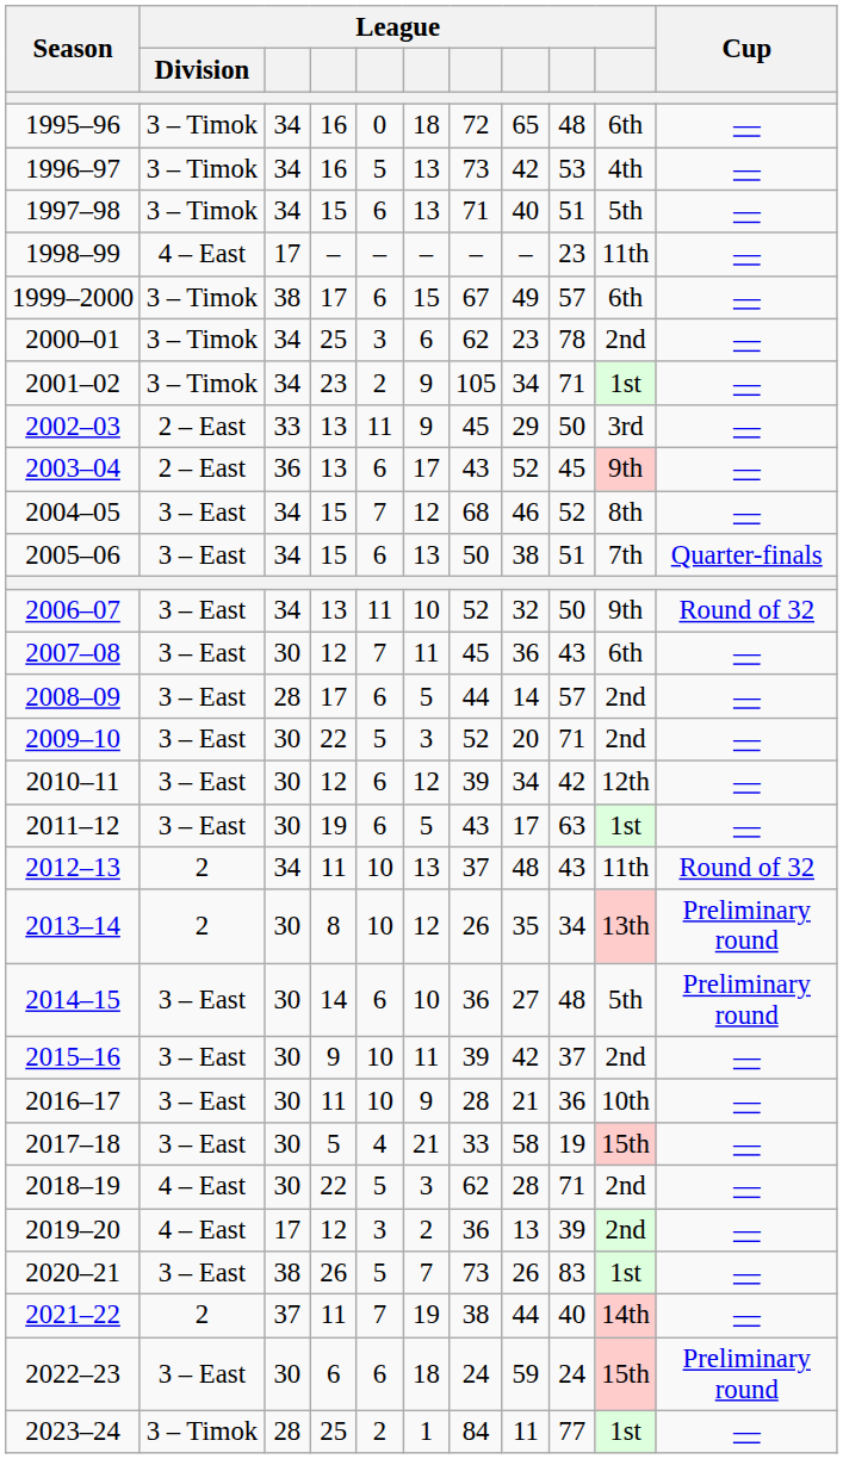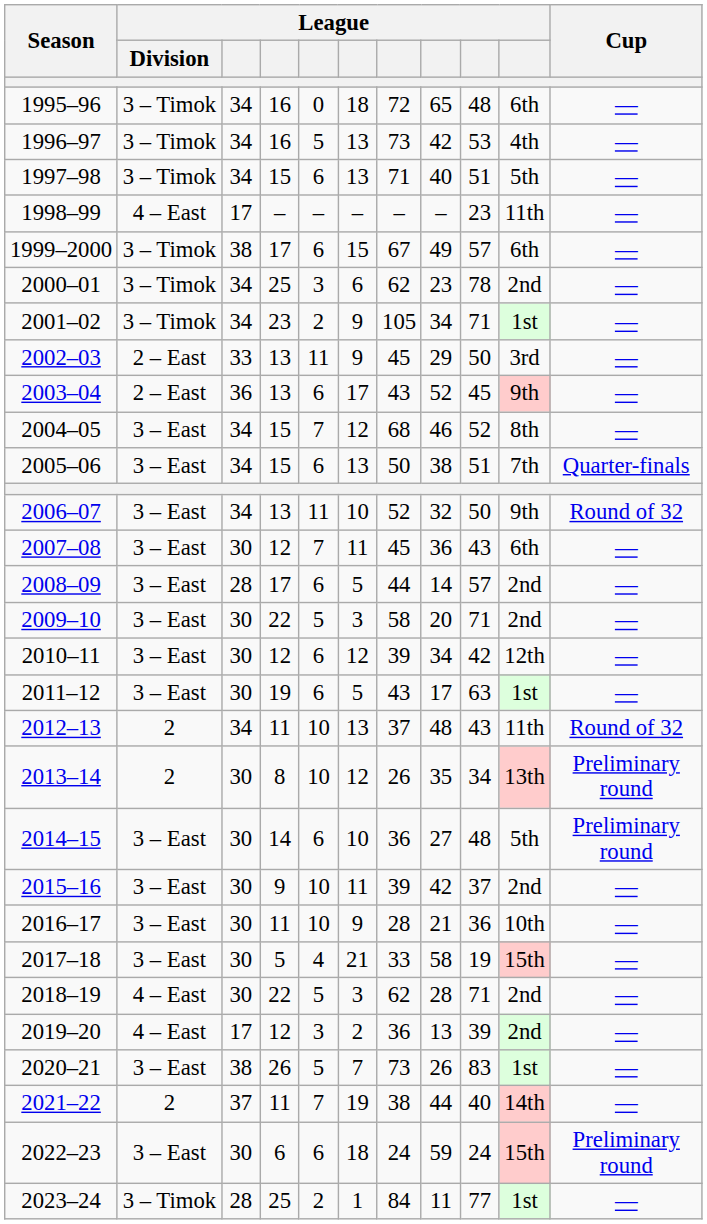 <table class="wikitable sortable" style="text-align:center">
 <tr>
 <th rowspan="2">Season</th>
 <th colspan="9">League</th>
 <th rowspan="2" width="100">Cup</th>
 </tr>
 <tr>
 <th>Division</th>
 <th width="20"></th>
 <th width="20"></th>
 <th width="20"></th>
 <th width="20"></th>
 <th width="20"></th>
 <th width="20"></th>
 <th width="20"></th>
 <th width="20"></th>
 </tr>
 <tr>
 <th colspan="11"></th>
 </tr>
 <tr>
 <td>1995–96</td>
 <td>3 – Timok</td>
 <td>34</td>
 <td>16</td>
 <td>0</td>
 <td>18</td>
 <td>72</td>
 <td>65</td>
 <td>48</td>
 <td>6th</td>
 <td><a href='#'>—</a></td>
 </tr>
 <tr>
 <td>1996–97</td>
 <td>3 – Timok</td>
 <td>34</td>
 <td>16</td>
 <td>5</td>
 <td>13</td>
 <td>73</td>
 <td>42</td>
 <td>53</td>
 <td>4th</td>
 <td><a href='#'>—</a></td>
 </tr>
 <tr>
 <td>1997–98</td>
 <td>3 – Timok</td>
 <td>34</td>
 <td>15</td>
 <td>6</td>
 <td>13</td>
 <td>71</td>
 <td>40</td>
 <td>51</td>
 <td>5th</td>
 <td><a href='#'>—</a></td>
 </tr>
 <tr>
 <td>1998–99</td>
 <td>4 – East</td>
 <td>17</td>
 <td>–</td>
 <td>–</td>
 <td>–</td>
 <td>–</td>
 <td>–</td>
 <td>23</td>
 <td>11th</td>
 <td><a href='#'>—</a></td>
 </tr>
 <tr>
 <td>1999–2000</td>
 <td>3 – Timok</td>
 <td>38</td>
 <td>17</td>
 <td>6</td>
 <td>15</td>
 <td>67</td>
 <td>49</td>
 <td>57</td>
 <td>6th</td>
 <td><a href='#'>—</a></td>
 </tr>
 <tr>
 <td>2000–01</td>
 <td>3 – Timok</td>
 <td>34</td>
 <td>25</td>
 <td>3</td>
 <td>6</td>
 <td>62</td>
 <td>23</td>
 <td>78</td>
 <td>2nd</td>
 <td><a href='#'>—</a></td>
 </tr>
 <tr>
 <td>2001–02</td>
 <td>3 – Timok</td>
 <td>34</td>
 <td>23</td>
 <td>2</td>
 <td>9</td>
 <td>105</td>
 <td>34</td>
 <td>71</td>
 <td style="background-color:#DFD">1st</td>
 <td><a href='#'>—</a></td>
 </tr>
 <tr>
 <td><a href='#'>2002–03</a></td>
 <td>2 – East</td>
 <td>33</td>
 <td>13</td>
 <td>11</td>
 <td>9</td>
 <td>45</td>
 <td>29</td>
 <td>50</td>
 <td>3rd</td>
 <td><a href='#'>—</a></td>
 </tr>
 <tr>
 <td><a href='#'>2003–04</a></td>
 <td>2 – East</td>
 <td>36</td>
 <td>13</td>
 <td>6</td>
 <td>17</td>
 <td>43</td>
 <td>52</td>
 <td>45</td>
 <td style="background-color:#FCC">9th</td>
 <td><a href='#'>—</a></td>
 </tr>
 <tr>
 <td>2004–05</td>
 <td>3 – East</td>
 <td>34</td>
 <td>15</td>
 <td>7</td>
 <td>12</td>
 <td>68</td>
 <td>46</td>
 <td>52</td>
 <td>8th</td>
 <td><a href='#'>—</a></td>
 </tr>
 <tr>
 <td>2005–06</td>
 <td>3 – East</td>
 <td>34</td>
 <td>15</td>
 <td>6</td>
 <td>13</td>
 <td>50</td>
 <td>38</td>
 <td>51</td>
 <td>7th</td>
 <td><a href='#'>Quarter-finals</a></td>
 </tr>
 <tr>
 <th colspan="11"></th>
 </tr>
 <tr>
 <td><a href='#'>2006–07</a></td>
 <td>3 – East</td>
 <td>34</td>
 <td>13</td>
 <td>11</td>
 <td>10</td>
 <td>52</td>
 <td>32</td>
 <td>50</td>
 <td>9th</td>
 <td><a href='#'>Round of 32</a></td>
 </tr>
 <tr>
 <td><a href='#'>2007–08</a></td>
 <td>3 – East</td>
 <td>30</td>
 <td>12</td>
 <td>7</td>
 <td>11</td>
 <td>45</td>
 <td>36</td>
 <td>43</td>
 <td>6th</td>
 <td><a href='#'>—</a></td>
 </tr>
 <tr>
 <td><a href='#'>2008–09</a></td>
 <td>3 – East</td>
 <td>28</td>
 <td>17</td>
 <td>6</td>
 <td>5</td>
 <td>44</td>
 <td>14</td>
 <td>57</td>
 <td>2nd</td>
 <td><a href='#'>—</a></td>
 </tr>
 <tr>
 <td><a href='#'>2009–10</a></td>
 <td>3 – East</td>
 <td>30</td>
 <td>22</td>
 <td>5</td>
 <td>3</td>
-<td>52</td>
+<td>58</td>
 <td>20</td>
 <td>71</td>
 <td>2nd</td>
 <td><a href='#'>—</a></td>
 </tr>
 <tr>
 <td>2010–11</td>
 <td>3 – East</td>
 <td>30</td>
 <td>12</td>
 <td>6</td>
 <td>12</td>
 <td>39</td>
 <td>34</td>
 <td>42</td>
 <td>12th</td>
 <td><a href='#'>—</a></td>
 </tr>
 <tr>
 <td>2011–12</td>
 <td>3 – East</td>
 <td>30</td>
 <td>19</td>
 <td>6</td>
 <td>5</td>
 <td>43</td>
 <td>17</td>
 <td>63</td>
 <td style="background-color:#DFD">1st</td>
 <td><a href='#'>—</a></td>
 </tr>
 <tr>
 <td><a href='#'>2012–13</a></td>
 <td>2</td>
 <td>34</td>
 <td>11</td>
 <td>10</td>
 <td>13</td>
 <td>37</td>
 <td>48</td>
 <td>43</td>
 <td>11th</td>
 <td><a href='#'>Round of 32</a></td>
 </tr>
 <tr>
 <td><a href='#'>2013–14</a></td>
 <td>2</td>
 <td>30</td>
 <td>8</td>
 <td>10</td>
 <td>12</td>
 <td>26</td>
 <td>35</td>
 <td>34</td>
 <td style="background-color:#FCC">13th</td>
 <td><a href='#'>Preliminary round</a></td>
 </tr>
 <tr>
 <td><a href='#'>2014–15</a></td>
 <td>3 – East</td>
 <td>30</td>
 <td>14</td>
 <td>6</td>
 <td>10</td>
 <td>36</td>
 <td>27</td>
 <td>48</td>
 <td>5th</td>
 <td><a href='#'>Preliminary round</a></td>
 </tr>
 <tr>
 <td><a href='#'>2015–16</a></td>
 <td>3 – East</td>
 <td>30</td>
 <td>9</td>
 <td>10</td>
 <td>11</td>
 <td>39</td>
 <td>42</td>
 <td>37</td>
 <td>2nd</td>
 <td><a href='#'>—</a></td>
 </tr>
 <tr>
 <td>2016–17</td>
 <td>3 – East</td>
 <td>30</td>
 <td>11</td>
 <td>10</td>
 <td>9</td>
 <td>28</td>
 <td>21</td>
 <td>36</td>
 <td>10th</td>
 <td><a href='#'>—</a></td>
 </tr>
 <tr>
 <td>2017–18</td>
 <td>3 – East</td>
 <td>30</td>
 <td>5</td>
 <td>4</td>
 <td>21</td>
 <td>33</td>
 <td>58</td>
 <td>19</td>
 <td style="background-color:#FCC">15th</td>
 <td><a href='#'>—</a></td>
 </tr>
 <tr>
 <td>2018–19</td>
 <td>4 – East</td>
 <td>30</td>
 <td>22</td>
 <td>5</td>
 <td>3</td>
 <td>62</td>
 <td>28</td>
 <td>71</td>
 <td>2nd</td>
 <td><a href='#'>—</a></td>
 </tr>
 <tr>
 <td>2019–20</td>
 <td>4 – East</td>
 <td>17</td>
 <td>12</td>
 <td>3</td>
 <td>2</td>
 <td>36</td>
 <td>13</td>
 <td>39</td>
 <td style="background-color:#DFD">2nd</td>
 <td><a href='#'>—</a></td>
 </tr>
 <tr>
 <td>2020–21</td>
 <td>3 – East</td>
 <td>38</td>
 <td>26</td>
 <td>5</td>
 <td>7</td>
 <td>73</td>
 <td>26</td>
 <td>83</td>
 <td style="background-color:#DFD">1st</td>
 <td><a href='#'>—</a></td>
 </tr>
 <tr>
 <td><a href='#'>2021–22</a></td>
 <td>2</td>
 <td>37</td>
 <td>11</td>
 <td>7</td>
 <td>19</td>
 <td>38</td>
 <td>44</td>
 <td>40</td>
 <td style="background-color:#FCC">14th</td>
 <td><a href='#'>—</a></td>
 </tr>
 <tr>
 <td>2022–23</td>
 <td>3 – East</td>
 <td>30</td>
 <td>6</td>
 <td>6</td>
 <td>18</td>
 <td>24</td>
 <td>59</td>
 <td>24</td>
 <td style="background-color:#FCC">15th</td>
 <td><a href='#'>Preliminary round</a></td>
 </tr>
 <tr>
 <td>2023–24</td>
 <td>3 – Timok</td>
 <td>28</td>
 <td>25</td>
 <td>2</td>
 <td>1</td>
 <td>84</td>
 <td>11</td>
 <td>77</td>
 <td style="background-color:#DFD">1st</td>
 <td><a href='#'>—</a></td>
 </tr>
 </table>
